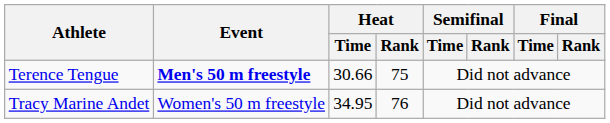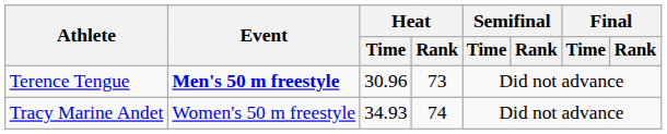 <table class=wikitable style="font-size:90%">
 <tr>
 <th rowspan="2">Athlete</th>
 <th rowspan="2">Event</th>
 <th colspan="2">Heat</th>
 <th colspan="2">Semifinal</th>
 <th colspan="2">Final</th>
 </tr>
 <tr style="font-size:95%">
 <th>Time</th>
 <th>Rank</th>
 <th>Time</th>
 <th>Rank</th>
 <th>Time</th>
 <th>Rank</th>
 </tr>
 <tr align=center>
 <td align=left><a href='#'>Terence Tengue</a></td>
 <td align=left><strong><a href='#'>Men's 50 m freestyle</a></strong></td>
-<td>30.66</td>
-<td>75</td>
+<td>30.96</td>
+<td>73</td>
 <td colspan=4>Did not advance</td>
 </tr>
 <tr align=center>
 <td align=left><a href='#'>Tracy Marine Andet</a></td>
 <td align=left><a href='#'>Women's 50 m freestyle</a></td>
-<td>34.95</td>
-<td>76</td>
+<td>34.93</td>
+<td>74</td>
 <td colspan=4>Did not advance</td>
 </tr>
 </table>
